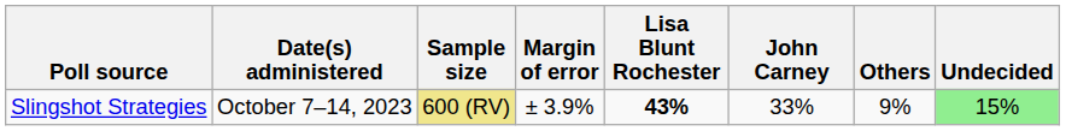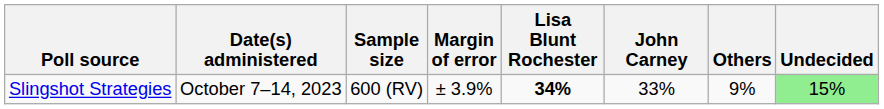 <table class="wikitable" style="font-size:90%;text-align:center;">
 <tr valign=bottom>
 <th>Poll source</th>
 <th>Date(s)<br>administered</th>
 <th>Sample<br>size</th>
 <th>Margin<br>of error</th>
 <th style="width:75px;">Lisa<br>Blunt Rochester</th>
 <th style="width:75px;">John<br>Carney</th>
 <th>Others</th>
 <th>Undecided</th>
 </tr>
 <tr>
 <td style="text-align:left;"><a href='#'>Slingshot Strategies</a></td>
 <td>October 7–14, 2023</td>
-<td style="background: khaki;">600 (RV)</td>
+<td>600 (RV)</td>
 <td>± 3.9%</td>
-<td><strong>43%</strong></td>
+<td><strong>34%</strong></td>
 <td>33%</td>
 <td>9%</td>
 <td style="background: lightgreen;">15%</td>
 </tr>
 </table>
